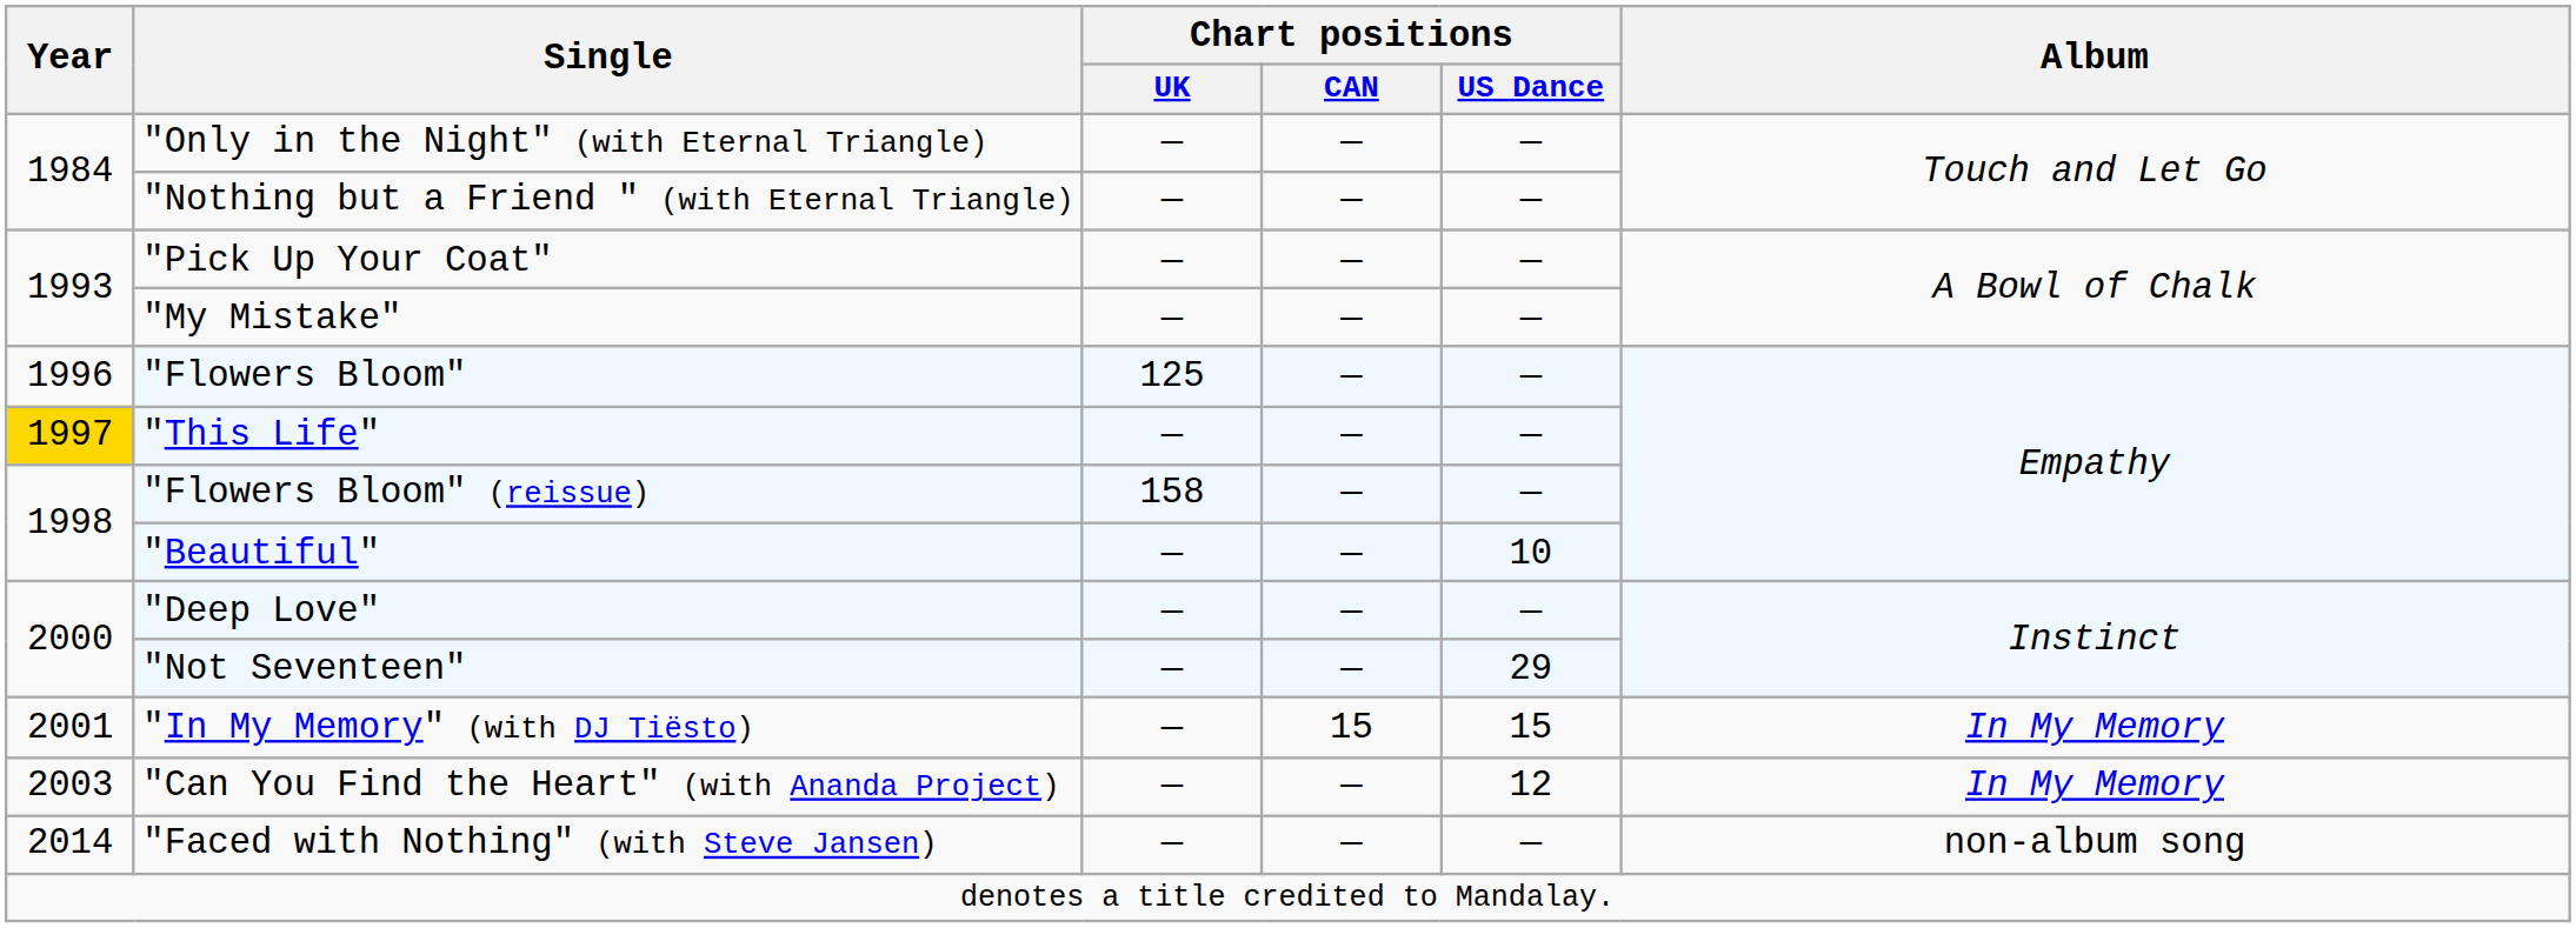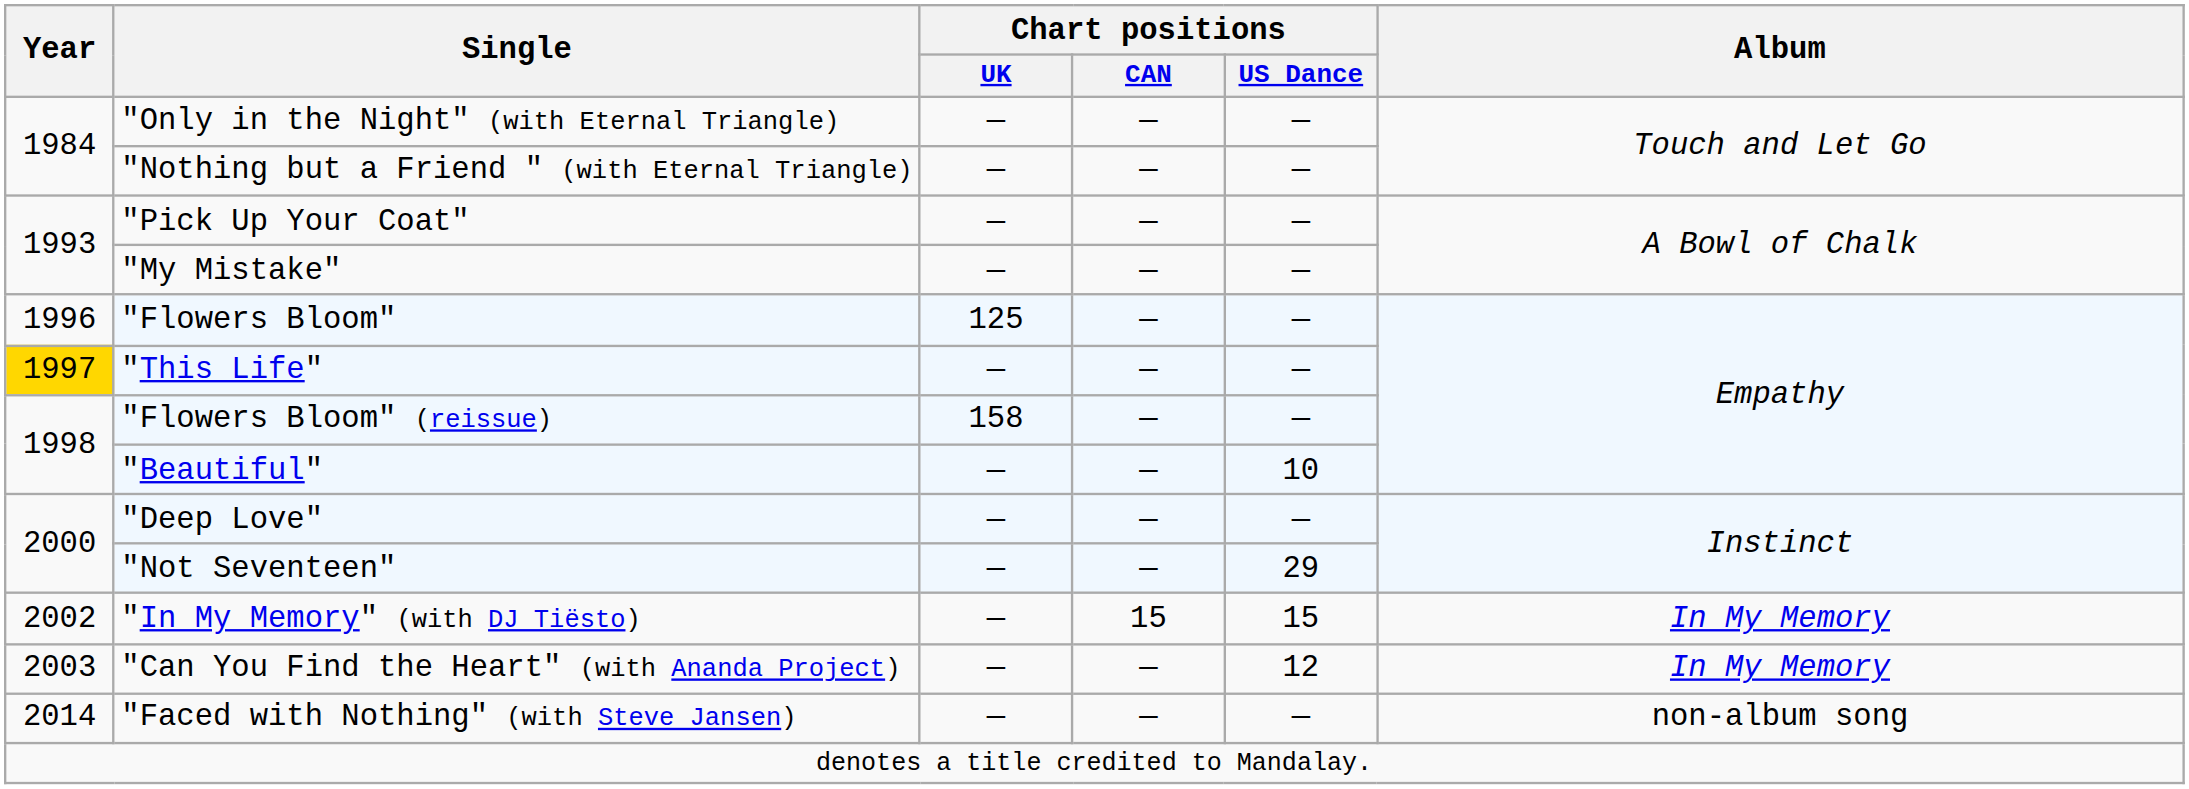 <table class=wikitable style="text-align:center">
 <tr>
 <th rowspan=2 width=5%>Year</th>
 <th rowspan=2 width=37%>Single</th>
 <th colspan=3 width=21%>Chart positions</th>
 <th rowspan=2 width=37%>Album</th>
 </tr>
 <tr style=font-size:85%>
 <th width=7%><a href='#'>UK</a></th>
 <th width=7%><a href='#'>CAN</a></th>
 <th width=7%><a href='#'>US Dance</a></th>
 </tr>
 <tr>
 <td rowspan=2>1984</td>
 <td align=left>"Only in the Night" <small>(with Eternal Triangle)</small></td>
 <td>—</td>
 <td>—</td>
 <td>—</td>
 <td rowspan=2><em>Touch and Let Go</em></td>
 </tr>
 <tr>
 <td align=left>"Nothing but a Friend " <small>(with Eternal Triangle)</small></td>
 <td>—</td>
 <td>—</td>
 <td>—</td>
 </tr>
 <tr>
 <td rowspan=2>1993</td>
 <td align=left>"Pick Up Your Coat"</td>
 <td>—</td>
 <td>—</td>
 <td>—</td>
 <td rowspan=2><em>A Bowl of Chalk</em></td>
 </tr>
 <tr>
 <td align=left>"My Mistake"</td>
 <td>—</td>
 <td>—</td>
 <td>—</td>
 </tr>
 <tr>
 <td>1996</td>
 <td bgcolor=F0F8FF align=left>"Flowers Bloom"</td>
 <td bgcolor=F0F8FF>125</td>
 <td bgcolor=F0F8FF>—</td>
 <td bgcolor=F0F8FF>—</td>
 <td bgcolor=F0F8FF rowspan=4><em>Empathy</em></td>
 </tr>
 <tr>
 <td style="background: gold;">1997</td>
 <td bgcolor=F0F8FF align=left>"<a href='#'>This Life</a>"</td>
 <td bgcolor=F0F8FF>—</td>
 <td bgcolor=F0F8FF>—</td>
 <td bgcolor=F0F8FF>—</td>
 </tr>
 <tr>
 <td rowspan=2>1998</td>
 <td bgcolor=F0F8FF align=left>"Flowers Bloom" <small>(<a href='#'>reissue</a>)</small></td>
 <td bgcolor=F0F8FF>158</td>
 <td bgcolor=F0F8FF>—</td>
 <td bgcolor=F0F8FF>—</td>
 </tr>
 <tr>
 <td bgcolor=F0F8FF align=left>"<a href='#'>Beautiful</a>"</td>
 <td bgcolor=F0F8FF>—</td>
 <td bgcolor=F0F8FF>—</td>
 <td bgcolor=F0F8FF>10</td>
 </tr>
 <tr>
 <td rowspan=2>2000</td>
 <td bgcolor=F0F8FF align=left>"Deep Love"</td>
 <td bgcolor=F0F8FF>—</td>
 <td bgcolor=F0F8FF>—</td>
 <td bgcolor=F0F8FF>—</td>
 <td bgcolor=F0F8FF rowspan=2><em>Instinct</em></td>
 </tr>
 <tr>
 <td bgcolor=F0F8FF align=left>"Not Seventeen"</td>
 <td bgcolor=F0F8FF>—</td>
 <td bgcolor=F0F8FF>—</td>
 <td bgcolor=F0F8FF>29</td>
 </tr>
 <tr>
-<td>2001</td>
+<td>2002</td>
 <td align=left>"<a href='#'>In My Memory</a>" <small>(with <a href='#'>DJ Tiësto</a>)</small></td>
 <td>—</td>
 <td>15</td>
 <td>15</td>
 <td><em><a href='#'>In My Memory</a></em></td>
 </tr>
 <tr>
 <td>2003</td>
 <td align=left>"Can You Find the Heart" <small>(with <a href='#'>Ananda Project</a>)</small></td>
 <td>—</td>
 <td>—</td>
 <td>12</td>
 <td><em><a href='#'>In My Memory</a></em></td>
 </tr>
 <tr>
 <td>2014</td>
 <td align=left>"Faced with Nothing" <small>(with <a href='#'>Steve Jansen</a>)</small></td>
 <td>—</td>
 <td>—</td>
 <td>—</td>
 <td>non-album song</td>
 </tr>
 <tr>
 <td width=100% colspan=6 style="font-size:8pt; text-align:center"> denotes a title credited to Mandalay.</td>
 </tr>
 </table>
